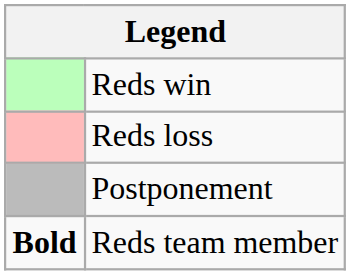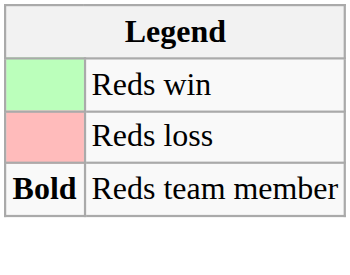 <table class="wikitable" style="font-size:90%">
 <tr>
 <th colspan="2">Legend</th>
 </tr>
 <tr>
 <td style="background:#bfb;"> </td>
 <td>Reds win</td>
 </tr>
 <tr>
 <td style="background:#fbb;"> </td>
 <td>Reds loss</td>
 </tr>
 <tr>
-<td style="background:#bbb;"> </td>
-<td>Postponement</td>
-</tr>
-<tr>
 <td><strong>Bold</strong></td>
 <td>Reds team member</td>
 </tr>
 </table>
